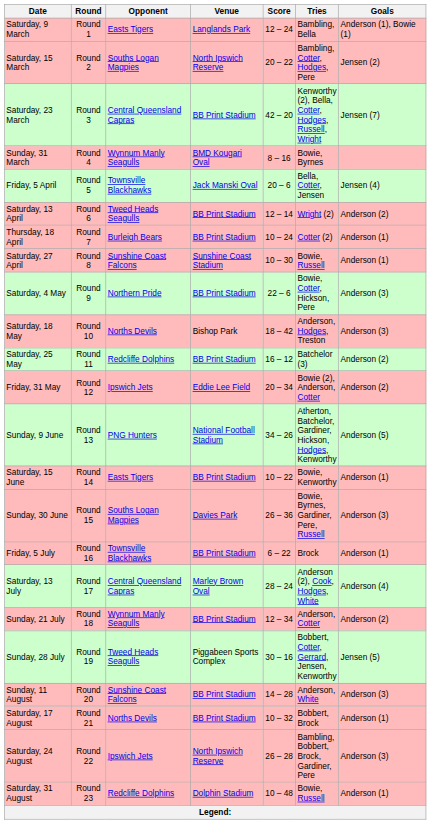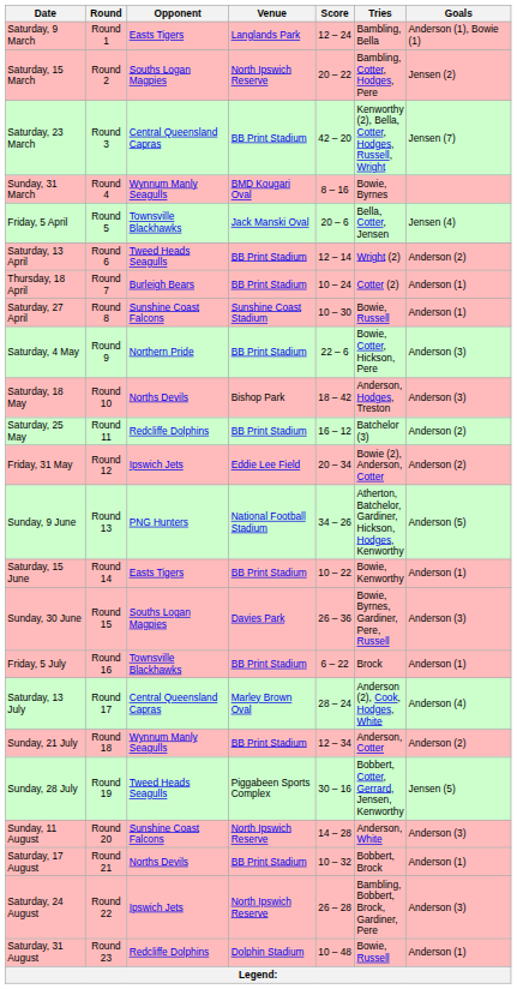 <table class="wikitable" style="font-size:75%;">
 <tr>
 <th style="width:130px;">Date</th>
 <th style="width:50px;">Round</th>
 <th style="width:170px;">Opponent</th>
 <th style="width:140px;">Venue</th>
 <th style="width:50px;">Score</th>
 <th style="width:300x;">Tries</th>
 <th style="width:190px;">Goals</th>
 </tr>
 <tr style="background:#fbb;">
 <td>Saturday, 9 March</td>
 <td style="text-align:center;">Round 1</td>
 <td> <a href='#'>Easts Tigers</a></td>
 <td><a href='#'>Langlands Park</a></td>
 <td style="text-align:center;">12 – 24</td>
 <td>Bambling, Bella</td>
 <td>Anderson (1), Bowie (1)</td>
 </tr>
 <tr style="background:#fbb;">
 <td>Saturday, 15 March</td>
 <td style="text-align:center;">Round 2</td>
 <td> <a href='#'>Souths Logan Magpies</a></td>
 <td><a href='#'>North Ipswich Reserve</a></td>
 <td style="text-align:center;">20 – 22</td>
 <td>Bambling, <a href='#'>Cotter</a>, <a href='#'>Hodges</a>, Pere</td>
 <td>Jensen (2)</td>
 </tr>
 <tr style="background:#cfc;">
 <td>Saturday, 23 March</td>
 <td style="text-align:center;">Round 3</td>
 <td> <a href='#'>Central Queensland Capras</a></td>
 <td><a href='#'>BB Print Stadium</a></td>
 <td style="text-align:center;">42 – 20</td>
 <td>Kenworthy (2), Bella, <a href='#'>Cotter</a>, <a href='#'>Hodges</a>, <a href='#'>Russell</a>, <a href='#'>Wright</a></td>
 <td>Jensen (7)</td>
 </tr>
 <tr style="background:#fbb;">
 <td>Sunday, 31 March</td>
 <td style="text-align:center;">Round 4</td>
 <td> <a href='#'>Wynnum Manly Seagulls</a></td>
 <td><a href='#'>BMD Kougari Oval</a></td>
 <td style="text-align:center;">8 – 16</td>
 <td>Bowie, Byrnes</td>
 <td></td>
 </tr>
 <tr style="background:#cfc;">
 <td>Friday, 5 April</td>
 <td style="text-align:center;">Round 5</td>
 <td> <a href='#'>Townsville Blackhawks</a></td>
 <td><a href='#'>Jack Manski Oval</a></td>
 <td style="text-align:center;">20 – 6</td>
 <td>Bella, <a href='#'>Cotter</a>, Jensen</td>
 <td>Jensen (4)</td>
 </tr>
 <tr style="background:#fbb;">
 <td>Saturday, 13 April</td>
 <td style="text-align:center;">Round 6</td>
 <td> <a href='#'>Tweed Heads Seagulls</a></td>
 <td><a href='#'>BB Print Stadium</a></td>
 <td style="text-align:center;">12 – 14</td>
 <td><a href='#'>Wright</a> (2)</td>
 <td>Anderson (2)</td>
 </tr>
 <tr style="background:#fbb;">
 <td>Thursday, 18 April</td>
 <td style="text-align:center;">Round 7</td>
 <td> <a href='#'>Burleigh Bears</a></td>
 <td><a href='#'>BB Print Stadium</a></td>
 <td style="text-align:center;">10 – 24</td>
 <td><a href='#'>Cotter</a> (2)</td>
 <td>Anderson (1)</td>
 </tr>
 <tr style="background:#fbb;">
 <td>Saturday, 27 April</td>
 <td style="text-align:center;">Round 8</td>
 <td> <a href='#'>Sunshine Coast Falcons</a></td>
 <td><a href='#'>Sunshine Coast Stadium</a></td>
 <td style="text-align:center;">10 – 30</td>
 <td>Bowie, <a href='#'>Russell</a></td>
 <td>Anderson (1)</td>
 </tr>
 <tr style="background:#cfc;">
 <td>Saturday, 4 May</td>
 <td style="text-align:center;">Round 9</td>
 <td> <a href='#'>Northern Pride</a></td>
 <td><a href='#'>BB Print Stadium</a></td>
 <td style="text-align:center;">22 – 6</td>
 <td>Bowie, <a href='#'>Cotter</a>, Hickson, Pere</td>
 <td>Anderson (3)</td>
 </tr>
 <tr style="background:#fbb;">
 <td>Saturday, 18 May</td>
 <td style="text-align:center;">Round 10</td>
 <td> <a href='#'>Norths Devils</a></td>
 <td>Bishop Park</td>
 <td style="text-align:center;">18 – 42</td>
 <td>Anderson, <a href='#'>Hodges</a>, Treston</td>
 <td>Anderson (3)</td>
 </tr>
 <tr style="background:#cfc;">
 <td>Saturday, 25 May</td>
 <td style="text-align:center;">Round 11</td>
 <td> <a href='#'>Redcliffe Dolphins</a></td>
 <td><a href='#'>BB Print Stadium</a></td>
 <td style="text-align:center;">16 – 12</td>
 <td>Batchelor (3)</td>
 <td>Anderson (2)</td>
 </tr>
 <tr style="background:#fbb;">
 <td>Friday, 31 May</td>
 <td style="text-align:center;">Round 12</td>
 <td> <a href='#'>Ipswich Jets</a></td>
 <td><a href='#'>Eddie Lee Field</a></td>
 <td style="text-align:center;">20 – 34</td>
 <td>Bowie (2), Anderson, <a href='#'>Cotter</a></td>
 <td>Anderson (2)</td>
 </tr>
 <tr style="background:#cfc;">
 <td>Sunday, 9 June</td>
 <td style="text-align:center;">Round 13</td>
 <td> <a href='#'>PNG Hunters</a></td>
 <td><a href='#'>National Football Stadium</a></td>
 <td style="text-align:center;">34 – 26</td>
 <td>Atherton, Batchelor, Gardiner, Hickson, <a href='#'>Hodges</a>, Kenworthy</td>
 <td>Anderson (5)</td>
 </tr>
 <tr style="background:#fbb;">
 <td>Saturday, 15 June</td>
 <td style="text-align:center;">Round 14</td>
 <td> <a href='#'>Easts Tigers</a></td>
 <td><a href='#'>BB Print Stadium</a></td>
 <td style="text-align:center;">10 – 22</td>
 <td>Bowie, Kenworthy</td>
 <td>Anderson (1)</td>
 </tr>
 <tr style="background:#fbb;">
 <td>Sunday, 30 June</td>
 <td style="text-align:center;">Round 15</td>
 <td> <a href='#'>Souths Logan Magpies</a></td>
 <td><a href='#'>Davies Park</a></td>
 <td style="text-align:center;">26 – 36</td>
 <td>Bowie, Byrnes, Gardiner, Pere, <a href='#'>Russell</a></td>
 <td>Anderson (3)</td>
 </tr>
 <tr style="background:#fbb;">
 <td>Friday, 5 July</td>
 <td style="text-align:center;">Round 16</td>
 <td> <a href='#'>Townsville Blackhawks</a></td>
 <td><a href='#'>BB Print Stadium</a></td>
 <td style="text-align:center;">6 – 22</td>
 <td>Brock</td>
 <td>Anderson (1)</td>
 </tr>
 <tr style="background:#cfc;">
 <td>Saturday, 13 July</td>
 <td style="text-align:center;">Round 17</td>
 <td> <a href='#'>Central Queensland Capras</a></td>
 <td><a href='#'>Marley Brown Oval</a></td>
 <td style="text-align:center;">28 – 24</td>
 <td>Anderson (2), <a href='#'>Cook</a>, <a href='#'>Hodges</a>, <a href='#'>White</a></td>
 <td>Anderson (4)</td>
 </tr>
 <tr style="background:#fbb;">
 <td>Sunday, 21 July</td>
 <td style="text-align:center;">Round 18</td>
 <td> <a href='#'>Wynnum Manly Seagulls</a></td>
 <td><a href='#'>BB Print Stadium</a></td>
 <td style="text-align:center;">12 – 34</td>
 <td>Anderson, <a href='#'>Cotter</a></td>
 <td>Anderson (2)</td>
 </tr>
 <tr style="background:#cfc;">
 <td>Sunday, 28 July</td>
 <td style="text-align:center;">Round 19</td>
 <td> <a href='#'>Tweed Heads Seagulls</a></td>
 <td>Piggabeen Sports Complex</td>
 <td style="text-align:center;">30 – 16</td>
 <td>Bobbert, <a href='#'>Cotter</a>, <a href='#'>Gerrard</a>, Jensen, Kenworthy</td>
 <td>Jensen (5)</td>
 </tr>
 <tr style="background:#fbb;">
 <td>Sunday, 11 August</td>
 <td style="text-align:center;">Round 20</td>
 <td> <a href='#'>Sunshine Coast Falcons</a></td>
-<td><a href='#'>BB Print Stadium</a></td>
+<td><a href='#'>North Ipswich Reserve</a></td>
 <td style="text-align:center;">14 – 28</td>
 <td>Anderson, <a href='#'>White</a></td>
 <td>Anderson (3)</td>
 </tr>
 <tr style="background:#fbb;">
 <td>Saturday, 17 August</td>
 <td style="text-align:center;">Round 21</td>
 <td> <a href='#'>Norths Devils</a></td>
 <td><a href='#'>BB Print Stadium</a></td>
 <td style="text-align:center;">10 – 32</td>
 <td>Bobbert, Brock</td>
 <td>Anderson (1)</td>
 </tr>
 <tr style="background:#fbb;">
 <td>Saturday, 24 August</td>
 <td style="text-align:center;">Round 22</td>
 <td> <a href='#'>Ipswich Jets</a></td>
 <td><a href='#'>North Ipswich Reserve</a></td>
 <td style="text-align:center;">26 – 28</td>
 <td>Bambling, Bobbert, Brock, Gardiner, Pere</td>
 <td>Anderson (3)</td>
 </tr>
 <tr style="background:#fbb;">
 <td>Saturday, 31 August</td>
 <td style="text-align:center;">Round 23</td>
 <td> <a href='#'>Redcliffe Dolphins</a></td>
 <td><a href='#'>Dolphin Stadium</a></td>
 <td style="text-align:center;">10 – 48</td>
 <td>Bowie, <a href='#'>Russell</a></td>
 <td>Anderson (1)</td>
 </tr>
 <tr>
 <th colspan="11"><strong>Legend</strong>:    </th>
 </tr>
 </table>
